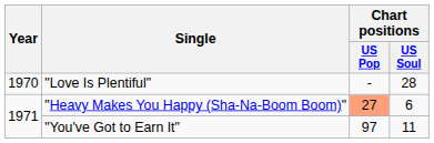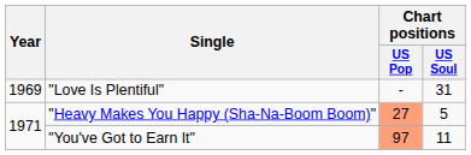 <table class="wikitable" style="text-align:center;">
 <tr>
 <th rowspan="2">Year</th>
 <th rowspan="2">Single</th>
 <th colspan="3">Chart positions</th>
 </tr>
 <tr style="font-size:smaller;">
 <th style="width:40px;"><a href='#'>US<br>Pop</a></th>
 <th style="width:40px;"><a href='#'>US<br>Soul</a></th>
 </tr>
 <tr>
-<td>1970</td>
+<td>1969</td>
 <td style="text-align:left;">"Love Is Plentiful"</td>
 <td>-</td>
-<td>28</td>
+<td>31</td>
 </tr>
 <tr>
 <td rowspan="2">1971</td>
 <td style="text-align:left;">"<a href='#'>Heavy Makes You Happy (Sha-Na-Boom Boom)</a>"</td>
 <td style="background: lightsalmon;">27</td>
-<td>6</td>
+<td>5</td>
 </tr>
 <tr>
 <td style="text-align:left;">"You've Got to Earn It"</td>
-<td>97</td>
+<td style="background: lightsalmon;">97</td>
 <td>11</td>
 </tr>
 </table>
